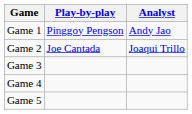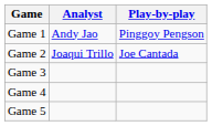 <table class=wikitable>
 <tr>
 <th>Game</th>
+<th><a href='#'>Analyst</a></th>
 <th><a href='#'>Play-by-play</a></th>
-<th><a href='#'>Analyst</a></th>
 </tr>
 <tr>
 <td>Game 1</td>
+<td><a href='#'>Andy Jao</a></td>
 <td><a href='#'>Pinggoy Pengson</a></td>
-<td><a href='#'>Andy Jao</a></td>
 </tr>
 <tr>
 <td>Game 2</td>
+<td><a href='#'>Joaqui Trillo</a></td>
 <td><a href='#'>Joe Cantada</a></td>
-<td><a href='#'>Joaqui Trillo</a></td>
 </tr>
 <tr>
 <td>Game 3</td>
 <td></td>
 <td></td>
 </tr>
 <tr>
 <td>Game 4</td>
 <td></td>
 <td></td>
 </tr>
 <tr>
 <td>Game 5</td>
 <td></td>
 <td></td>
 </tr>
 </table>
